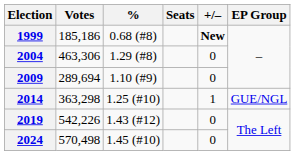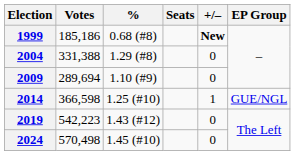 <table class="wikitable" style="font-size:97%; text-align:center;">
 <tr>
 <th>Election</th>
 <th>Votes</th>
 <th>%</th>
 <th>Seats</th>
 <th>+/–</th>
 <th>EP Group</th>
 </tr>
 <tr>
 <th><a href='#'>1999</a></th>
 <td>185,186</td>
 <td>0.68 (#8)</td>
 <td></td>
 <td><strong>New</strong></td>
 <td rowspan=3>–</td>
 </tr>
 <tr>
 <th><a href='#'>2004</a></th>
-<td>463,306</td>
+<td>331,388</td>
 <td>1.29 (#8)</td>
 <td></td>
 <td> 0</td>
 </tr>
 <tr>
 <th><a href='#'>2009</a></th>
 <td>289,694</td>
 <td>1.10 (#9)</td>
 <td></td>
 <td> 0</td>
 </tr>
 <tr>
 <th><a href='#'>2014</a></th>
-<td>363,298</td>
+<td>366,598</td>
 <td>1.25 (#10)</td>
 <td></td>
 <td> 1</td>
 <td><a href='#'>GUE/NGL</a></td>
 </tr>
 <tr>
 <th><a href='#'>2019</a></th>
-<td>542,226</td>
+<td>542,223</td>
 <td>1.43 (#12)</td>
 <td></td>
 <td> 0</td>
 <td rowspan=2><a href='#'>The Left</a></td>
 </tr>
 <tr>
 <th><a href='#'>2024</a></th>
 <td>570,498</td>
 <td>1.45 (#10)</td>
 <td></td>
 <td> 0</td>
 </tr>
 </table>
